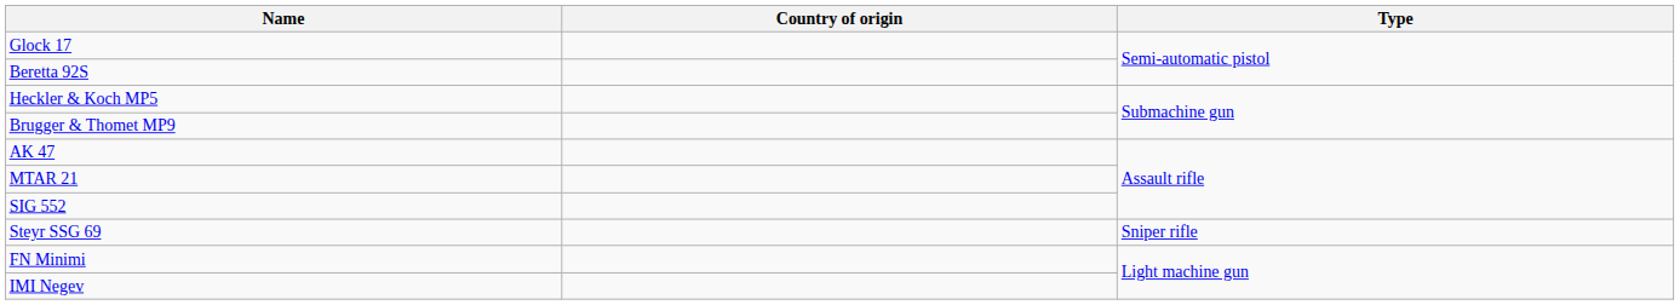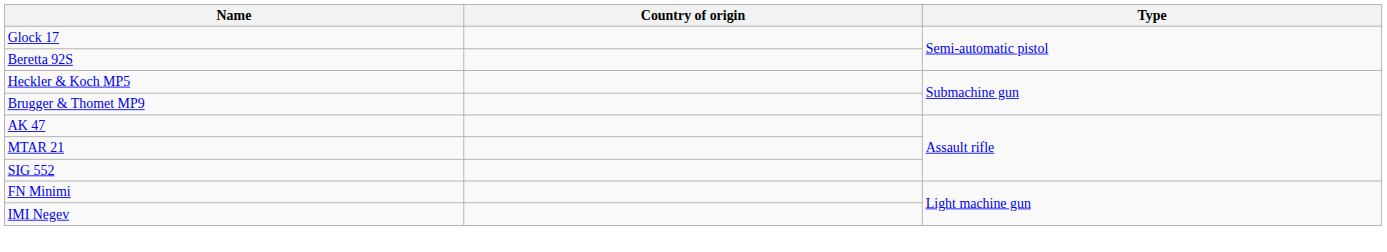 <table class="wikitable" border="0" width="100%">
 <tr>
 <th width="25%">Name</th>
 <th width="25%">Country of origin</th>
 <th width="25%">Type</th>
 </tr>
 <tr>
 <td><a href='#'>Glock 17</a></td>
 <td></td>
 <td rowspan="2"><a href='#'>Semi-automatic pistol</a></td>
 </tr>
 <tr>
 <td><a href='#'>Beretta 92S</a></td>
 <td></td>
 </tr>
 <tr>
 <td><a href='#'>Heckler & Koch MP5</a></td>
 <td></td>
 <td rowspan="2"><a href='#'>Submachine gun</a></td>
 </tr>
 <tr>
 <td><a href='#'>Brugger & Thomet MP9</a></td>
 <td></td>
 </tr>
 <tr>
 <td><a href='#'>AK 47</a></td>
 <td></td>
 <td rowspan="3"><a href='#'>Assault rifle</a></td>
 </tr>
 <tr>
 <td><a href='#'>MTAR 21</a></td>
 <td></td>
 </tr>
 <tr>
 <td><a href='#'>SIG 552</a></td>
 <td></td>
 </tr>
 <tr>
-<td><a href='#'>Steyr SSG 69</a></td>
-<td></td>
-<td><a href='#'>Sniper rifle</a></td>
-</tr>
-<tr>
 <td><a href='#'>FN Minimi</a></td>
 <td></td>
 <td rowspan="2"><a href='#'>Light machine gun</a></td>
 </tr>
 <tr>
 <td><a href='#'>IMI Negev</a></td>
 <td></td>
 </tr>
 </table>
